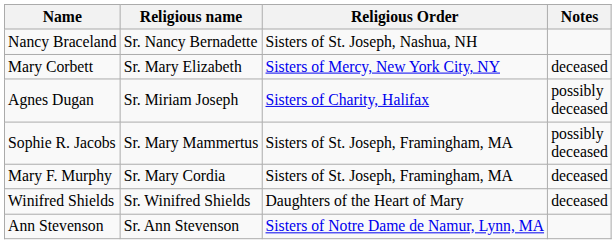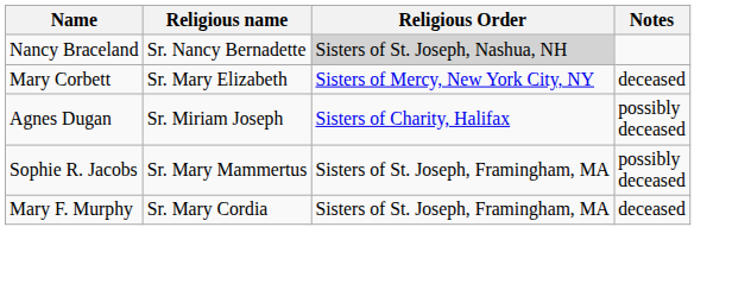 <table class="wikitable">
 <tr>
 <th>Name</th>
 <th>Religious name</th>
 <th>Religious Order</th>
 <th>Notes</th>
 </tr>
 <tr>
 <td>Nancy Braceland</td>
 <td>Sr. Nancy Bernadette</td>
-<td>Sisters of St. Joseph, Nashua, NH</td>
+<td style="background: lightgrey;">Sisters of St. Joseph, Nashua, NH</td>
 <td></td>
 </tr>
 <tr>
 <td>Mary Corbett</td>
 <td>Sr. Mary Elizabeth</td>
 <td><a href='#'>Sisters of Mercy, New York City, NY</a></td>
 <td>deceased</td>
 </tr>
 <tr>
 <td>Agnes Dugan</td>
 <td>Sr. Miriam Joseph</td>
 <td><a href='#'>Sisters of Charity, Halifax</a></td>
 <td>possibly<br>deceased</td>
 </tr>
 <tr>
 <td>Sophie R. Jacobs</td>
 <td>Sr. Mary Mammertus</td>
 <td>Sisters of St. Joseph, Framingham, MA</td>
 <td>possibly<br>deceased</td>
 </tr>
 <tr>
 <td>Mary F. Murphy</td>
 <td>Sr. Mary Cordia</td>
 <td>Sisters of St. Joseph, Framingham, MA</td>
 <td>deceased</td>
 </tr>
-<tr>
-<td>Winifred Shields</td>
-<td>Sr. Winifred Shields</td>
-<td>Daughters of the Heart of Mary</td>
-<td>deceased</td>
-</tr>
-<tr>
-<td>Ann Stevenson</td>
-<td>Sr. Ann Stevenson</td>
-<td><a href='#'>Sisters of Notre Dame de Namur, Lynn, MA</a></td>
-<td></td>
-</tr>
 </table>
